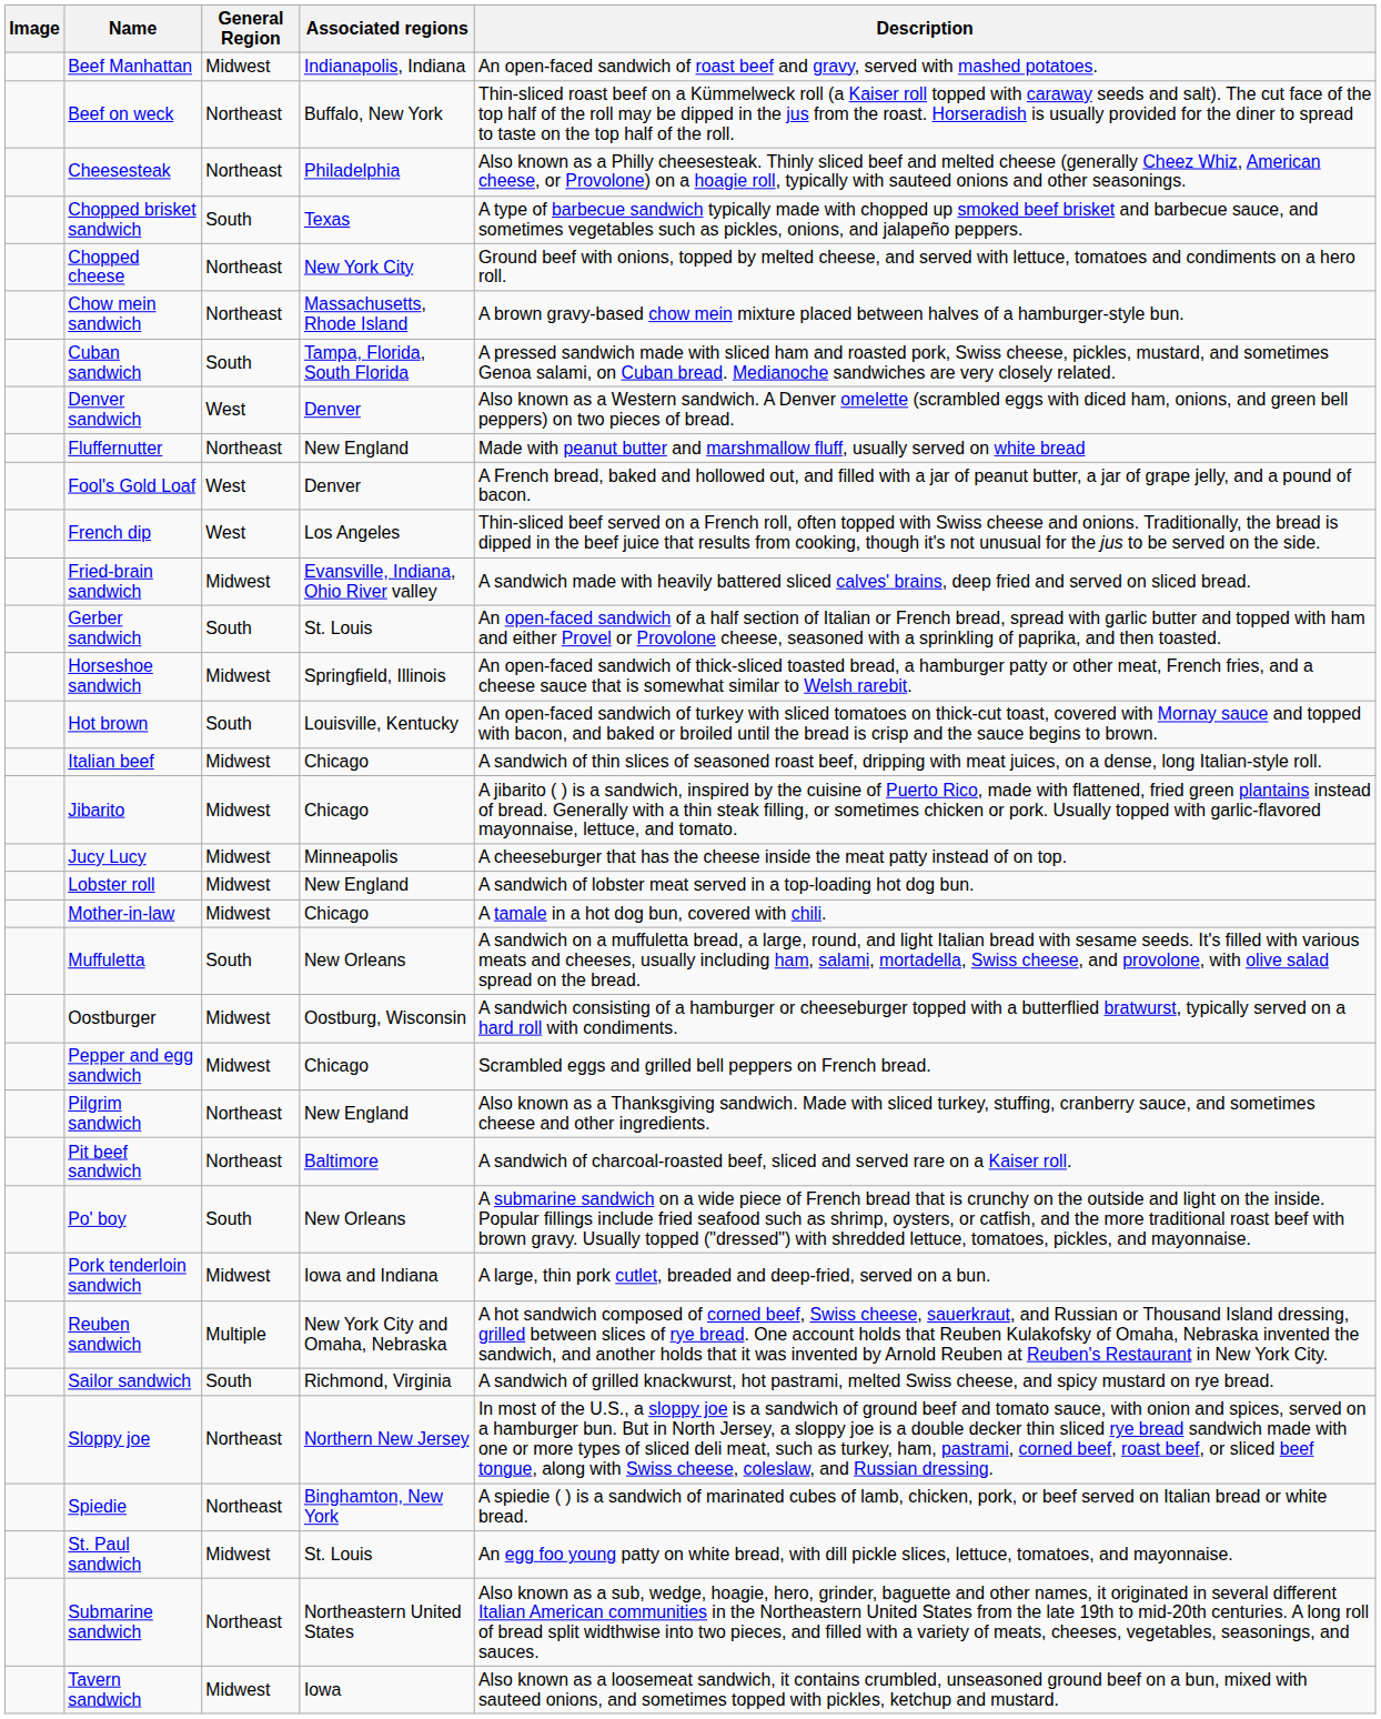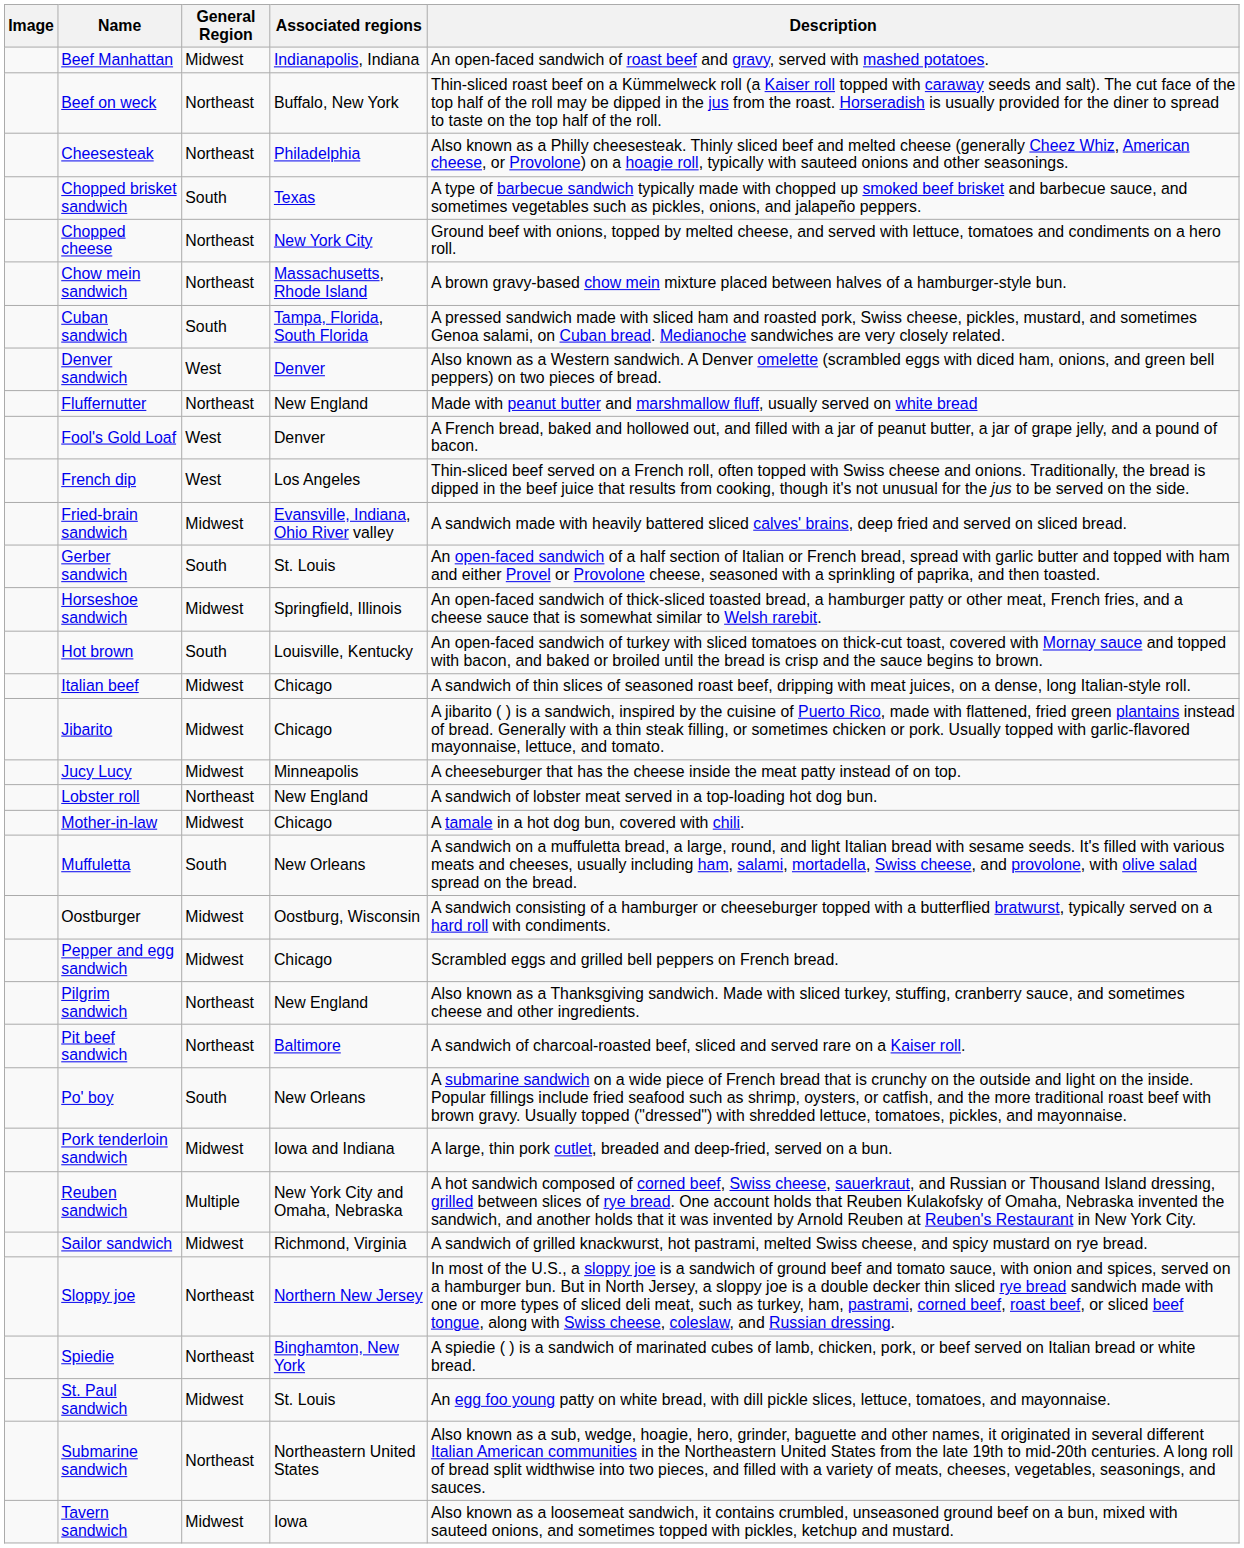 <table class="wikitable sortable">
 <tr>
 <th class="unsortable">Image</th>
 <th>Name</th>
 <th>General Region</th>
 <th>Associated regions</th>
 <th class="unsortable">Description</th>
 </tr>
 <tr>
 <td></td>
 <td><a href='#'>Beef Manhattan</a></td>
 <td>Midwest</td>
 <td><a href='#'>Indianapolis</a>, Indiana</td>
 <td>An open-faced sandwich of <a href='#'>roast beef</a> and <a href='#'>gravy</a>, served with <a href='#'>mashed potatoes</a>.</td>
 </tr>
 <tr>
 <td></td>
 <td><a href='#'>Beef on weck</a></td>
 <td>Northeast</td>
 <td>Buffalo, New York</td>
 <td>Thin-sliced roast beef on a Kümmelweck roll (a <a href='#'>Kaiser roll</a> topped with <a href='#'>caraway</a> seeds and salt).  The cut face of the top half of the roll may be dipped in the <a href='#'>jus</a> from the roast. <a href='#'>Horseradish</a> is usually provided for the diner to spread to taste on the top half of the roll.</td>
 </tr>
 <tr>
 <td></td>
 <td><a href='#'>Cheesesteak</a></td>
 <td>Northeast</td>
 <td><a href='#'>Philadelphia</a></td>
 <td>Also known as a Philly cheesesteak.  Thinly sliced beef and melted cheese (generally <a href='#'>Cheez Whiz</a>, <a href='#'>American cheese</a>, or <a href='#'>Provolone</a>) on a <a href='#'>hoagie roll</a>, typically with sauteed onions and other seasonings.</td>
 </tr>
 <tr>
 <td></td>
 <td><a href='#'>Chopped brisket sandwich</a></td>
 <td>South</td>
 <td><a href='#'>Texas</a></td>
 <td>A type of <a href='#'>barbecue sandwich</a> typically made with chopped up <a href='#'>smoked beef brisket</a> and barbecue sauce, and sometimes vegetables such as pickles, onions, and jalapeño peppers.</td>
 </tr>
 <tr>
 <td></td>
 <td><a href='#'>Chopped cheese</a></td>
 <td>Northeast</td>
 <td><a href='#'>New York City</a></td>
 <td>Ground beef with onions, topped by melted cheese, and served with lettuce, tomatoes and condiments on a hero roll.</td>
 </tr>
 <tr>
 <td></td>
 <td><a href='#'>Chow mein sandwich</a></td>
 <td>Northeast</td>
 <td><a href='#'>Massachusetts</a>, <a href='#'>Rhode Island</a></td>
 <td>A brown gravy-based <a href='#'>chow mein</a> mixture placed between halves of a hamburger-style bun.</td>
 </tr>
 <tr>
 <td></td>
 <td><a href='#'>Cuban sandwich</a></td>
 <td>South</td>
 <td><a href='#'>Tampa, Florida</a>, <a href='#'>South Florida</a></td>
 <td>A pressed sandwich made with sliced ham and roasted pork, Swiss cheese, pickles, mustard, and sometimes Genoa salami, on <a href='#'>Cuban bread</a>. <a href='#'>Medianoche</a> sandwiches are very closely related.</td>
 </tr>
 <tr>
 <td></td>
 <td><a href='#'>Denver sandwich</a></td>
 <td>West</td>
 <td><a href='#'>Denver</a></td>
 <td>Also known as a Western sandwich.  A Denver <a href='#'>omelette</a> (scrambled eggs with diced ham, onions, and green bell peppers) on two pieces of bread.</td>
 </tr>
 <tr>
 <td></td>
 <td><a href='#'>Fluffernutter</a></td>
 <td>Northeast</td>
 <td>New England</td>
 <td>Made with <a href='#'>peanut butter</a> and <a href='#'>marshmallow fluff</a>, usually served on <a href='#'>white bread</a></td>
 </tr>
 <tr>
 <td></td>
 <td><a href='#'>Fool's Gold Loaf</a></td>
 <td>West</td>
 <td>Denver</td>
 <td>A French bread, baked and hollowed out, and filled with a jar of peanut butter, a jar of grape jelly, and a pound of bacon.</td>
 </tr>
 <tr>
 <td></td>
 <td><a href='#'>French dip</a></td>
 <td>West</td>
 <td>Los Angeles</td>
 <td>Thin-sliced beef served on a French roll, often topped with Swiss cheese and onions. Traditionally, the bread is dipped in the beef juice that results from cooking, though it's not unusual for the <em>jus</em> to be served on the side.</td>
 </tr>
 <tr>
 <td></td>
 <td><a href='#'>Fried-brain sandwich</a></td>
 <td>Midwest</td>
 <td><a href='#'>Evansville, Indiana</a>, <a href='#'>Ohio River</a> valley</td>
 <td>A sandwich made with heavily battered sliced <a href='#'>calves' brains</a>, deep fried and served on sliced bread.</td>
 </tr>
 <tr>
 <td></td>
 <td><a href='#'>Gerber sandwich</a></td>
 <td>South</td>
 <td>St. Louis</td>
 <td>An <a href='#'>open-faced sandwich</a> of a half section of Italian or French bread, spread with garlic butter and topped with ham and either <a href='#'>Provel</a> or <a href='#'>Provolone</a> cheese, seasoned with a sprinkling of paprika, and then toasted.</td>
 </tr>
 <tr>
 <td></td>
 <td><a href='#'>Horseshoe sandwich</a></td>
 <td>Midwest</td>
 <td>Springfield, Illinois</td>
 <td>An open-faced sandwich of thick-sliced toasted bread, a hamburger patty or other meat, French fries, and a cheese sauce that is somewhat similar to <a href='#'>Welsh rarebit</a>.</td>
 </tr>
 <tr>
 <td></td>
 <td><a href='#'>Hot brown</a></td>
 <td>South</td>
 <td>Louisville, Kentucky</td>
 <td>An open-faced sandwich of turkey with sliced tomatoes on thick-cut toast, covered with <a href='#'>Mornay sauce</a> and topped with bacon, and baked or broiled until the bread is crisp and the sauce begins to brown.</td>
 </tr>
 <tr>
 <td></td>
 <td><a href='#'>Italian beef</a></td>
 <td>Midwest</td>
 <td>Chicago</td>
 <td>A sandwich of thin slices of seasoned roast beef, dripping with meat juices, on a dense, long Italian-style roll.</td>
 </tr>
 <tr>
 <td></td>
 <td><a href='#'>Jibarito</a></td>
 <td>Midwest</td>
 <td>Chicago</td>
 <td>A jibarito ( ) is a sandwich, inspired by the cuisine of <a href='#'>Puerto Rico</a>, made with flattened, fried green <a href='#'>plantains</a> instead of bread.  Generally with a thin steak filling, or sometimes chicken or pork.  Usually topped with garlic-flavored mayonnaise, lettuce, and tomato.</td>
 </tr>
 <tr>
 <td></td>
 <td><a href='#'>Jucy Lucy</a></td>
 <td>Midwest</td>
 <td>Minneapolis</td>
 <td>A cheeseburger that has the cheese inside the meat patty instead of on top.</td>
 </tr>
 <tr>
 <td></td>
 <td><a href='#'>Lobster roll</a></td>
-<td>Midwest</td>
+<td>Northeast</td>
 <td>New England</td>
 <td>A sandwich of lobster meat served in a top-loading hot dog bun.</td>
 </tr>
 <tr>
 <td></td>
 <td><a href='#'>Mother-in-law</a></td>
 <td>Midwest</td>
 <td>Chicago</td>
 <td>A <a href='#'>tamale</a> in a hot dog bun, covered with <a href='#'>chili</a>.</td>
 </tr>
 <tr>
 <td></td>
 <td><a href='#'>Muffuletta</a></td>
 <td>South</td>
 <td>New Orleans</td>
 <td>A sandwich on a muffuletta bread, a large, round, and light Italian bread with sesame seeds.  It's filled with various meats and cheeses, usually including <a href='#'>ham</a>, <a href='#'>salami</a>, <a href='#'>mortadella</a>, <a href='#'>Swiss cheese</a>, and <a href='#'>provolone</a>, with <a href='#'>olive salad</a> spread on the bread.</td>
 </tr>
 <tr>
 <td></td>
 <td>Oostburger</td>
 <td>Midwest</td>
 <td>Oostburg, Wisconsin</td>
 <td>A sandwich consisting of a hamburger or cheeseburger topped with a butterflied <a href='#'>bratwurst</a>, typically served on a <a href='#'>hard roll</a> with condiments.</td>
 </tr>
 <tr>
 <td></td>
 <td><a href='#'>Pepper and egg sandwich</a></td>
 <td>Midwest</td>
 <td>Chicago</td>
 <td>Scrambled eggs and grilled bell peppers on French bread.</td>
 </tr>
 <tr>
 <td></td>
 <td><a href='#'>Pilgrim sandwich</a></td>
 <td>Northeast</td>
 <td>New England</td>
 <td>Also known as a Thanksgiving sandwich.  Made with sliced turkey, stuffing, cranberry sauce, and sometimes cheese and other ingredients.</td>
 </tr>
 <tr>
 <td></td>
 <td><a href='#'>Pit beef sandwich</a></td>
 <td>Northeast</td>
 <td><a href='#'>Baltimore</a></td>
 <td>A sandwich of charcoal-roasted beef, sliced and served rare on a <a href='#'>Kaiser roll</a>.</td>
 </tr>
 <tr>
 <td></td>
 <td><a href='#'>Po' boy</a></td>
 <td>South</td>
 <td>New Orleans</td>
 <td>A <a href='#'>submarine sandwich</a> on a wide piece of French bread that is crunchy on the outside and light on the inside.  Popular fillings include fried seafood such as shrimp, oysters, or catfish, and the more traditional roast beef with brown gravy.  Usually topped ("dressed") with shredded lettuce, tomatoes, pickles, and mayonnaise.</td>
 </tr>
 <tr>
 <td></td>
 <td><a href='#'>Pork tenderloin sandwich</a></td>
 <td>Midwest</td>
 <td>Iowa and Indiana</td>
 <td>A large, thin pork <a href='#'>cutlet</a>, breaded and deep-fried, served on a bun.</td>
 </tr>
 <tr>
 <td></td>
 <td><a href='#'>Reuben sandwich</a></td>
 <td>Multiple</td>
 <td>New York City and Omaha, Nebraska</td>
 <td>A hot sandwich composed of <a href='#'>corned beef</a>, <a href='#'>Swiss cheese</a>, <a href='#'>sauerkraut</a>, and Russian or Thousand Island dressing, <a href='#'>grilled</a> between slices of <a href='#'>rye bread</a>. One account holds that Reuben Kulakofsky of Omaha, Nebraska invented the sandwich, and another holds that it was invented by Arnold Reuben at <a href='#'>Reuben's Restaurant</a> in New York City.</td>
 </tr>
 <tr>
 <td></td>
 <td><a href='#'>Sailor sandwich</a></td>
-<td>South</td>
+<td>Midwest</td>
 <td>Richmond, Virginia</td>
 <td>A sandwich of grilled knackwurst, hot pastrami, melted Swiss cheese, and spicy mustard on rye bread.</td>
 </tr>
 <tr>
 <td></td>
 <td><a href='#'>Sloppy joe</a></td>
 <td>Northeast</td>
 <td><a href='#'>Northern New Jersey</a></td>
 <td>In most of the U.S., a <a href='#'>sloppy joe</a> is a sandwich of ground beef and tomato sauce, with onion and spices, served on a hamburger bun.  But in North Jersey, a sloppy joe is a double decker thin sliced <a href='#'>rye bread</a> sandwich made with one or more types of sliced deli meat, such as turkey, ham, <a href='#'>pastrami</a>, <a href='#'>corned beef</a>, <a href='#'>roast beef</a>, or sliced <a href='#'>beef tongue</a>, along with <a href='#'>Swiss cheese</a>, <a href='#'>coleslaw</a>, and <a href='#'>Russian dressing</a>.</td>
 </tr>
 <tr>
 <td></td>
 <td><a href='#'>Spiedie</a></td>
 <td>Northeast</td>
 <td><a href='#'>Binghamton, New York</a></td>
 <td>A spiedie ( ) is a sandwich of marinated cubes of lamb, chicken, pork, or beef served on Italian bread or white bread.</td>
 </tr>
 <tr>
 <td></td>
 <td><a href='#'>St. Paul sandwich</a></td>
 <td>Midwest</td>
 <td>St. Louis</td>
 <td>An <a href='#'>egg foo young</a> patty on white bread, with dill pickle slices, lettuce, tomatoes, and mayonnaise.</td>
 </tr>
 <tr>
 <td></td>
 <td><a href='#'>Submarine sandwich</a></td>
 <td>Northeast</td>
 <td>Northeastern United States</td>
 <td>Also known as a sub, wedge, hoagie, hero, grinder, baguette and other names, it originated in several different <a href='#'>Italian American communities</a> in the Northeastern United States from the late 19th to mid-20th centuries.  A long roll of bread split widthwise into two pieces, and filled with a variety of meats, cheeses, vegetables, seasonings, and sauces.</td>
 </tr>
 <tr>
 <td></td>
 <td><a href='#'>Tavern sandwich</a></td>
 <td>Midwest</td>
 <td>Iowa</td>
 <td>Also known as a loosemeat sandwich, it contains crumbled, unseasoned ground beef on a bun, mixed with sauteed onions, and sometimes topped with pickles, ketchup and mustard.</td>
 </tr>
 </table>
